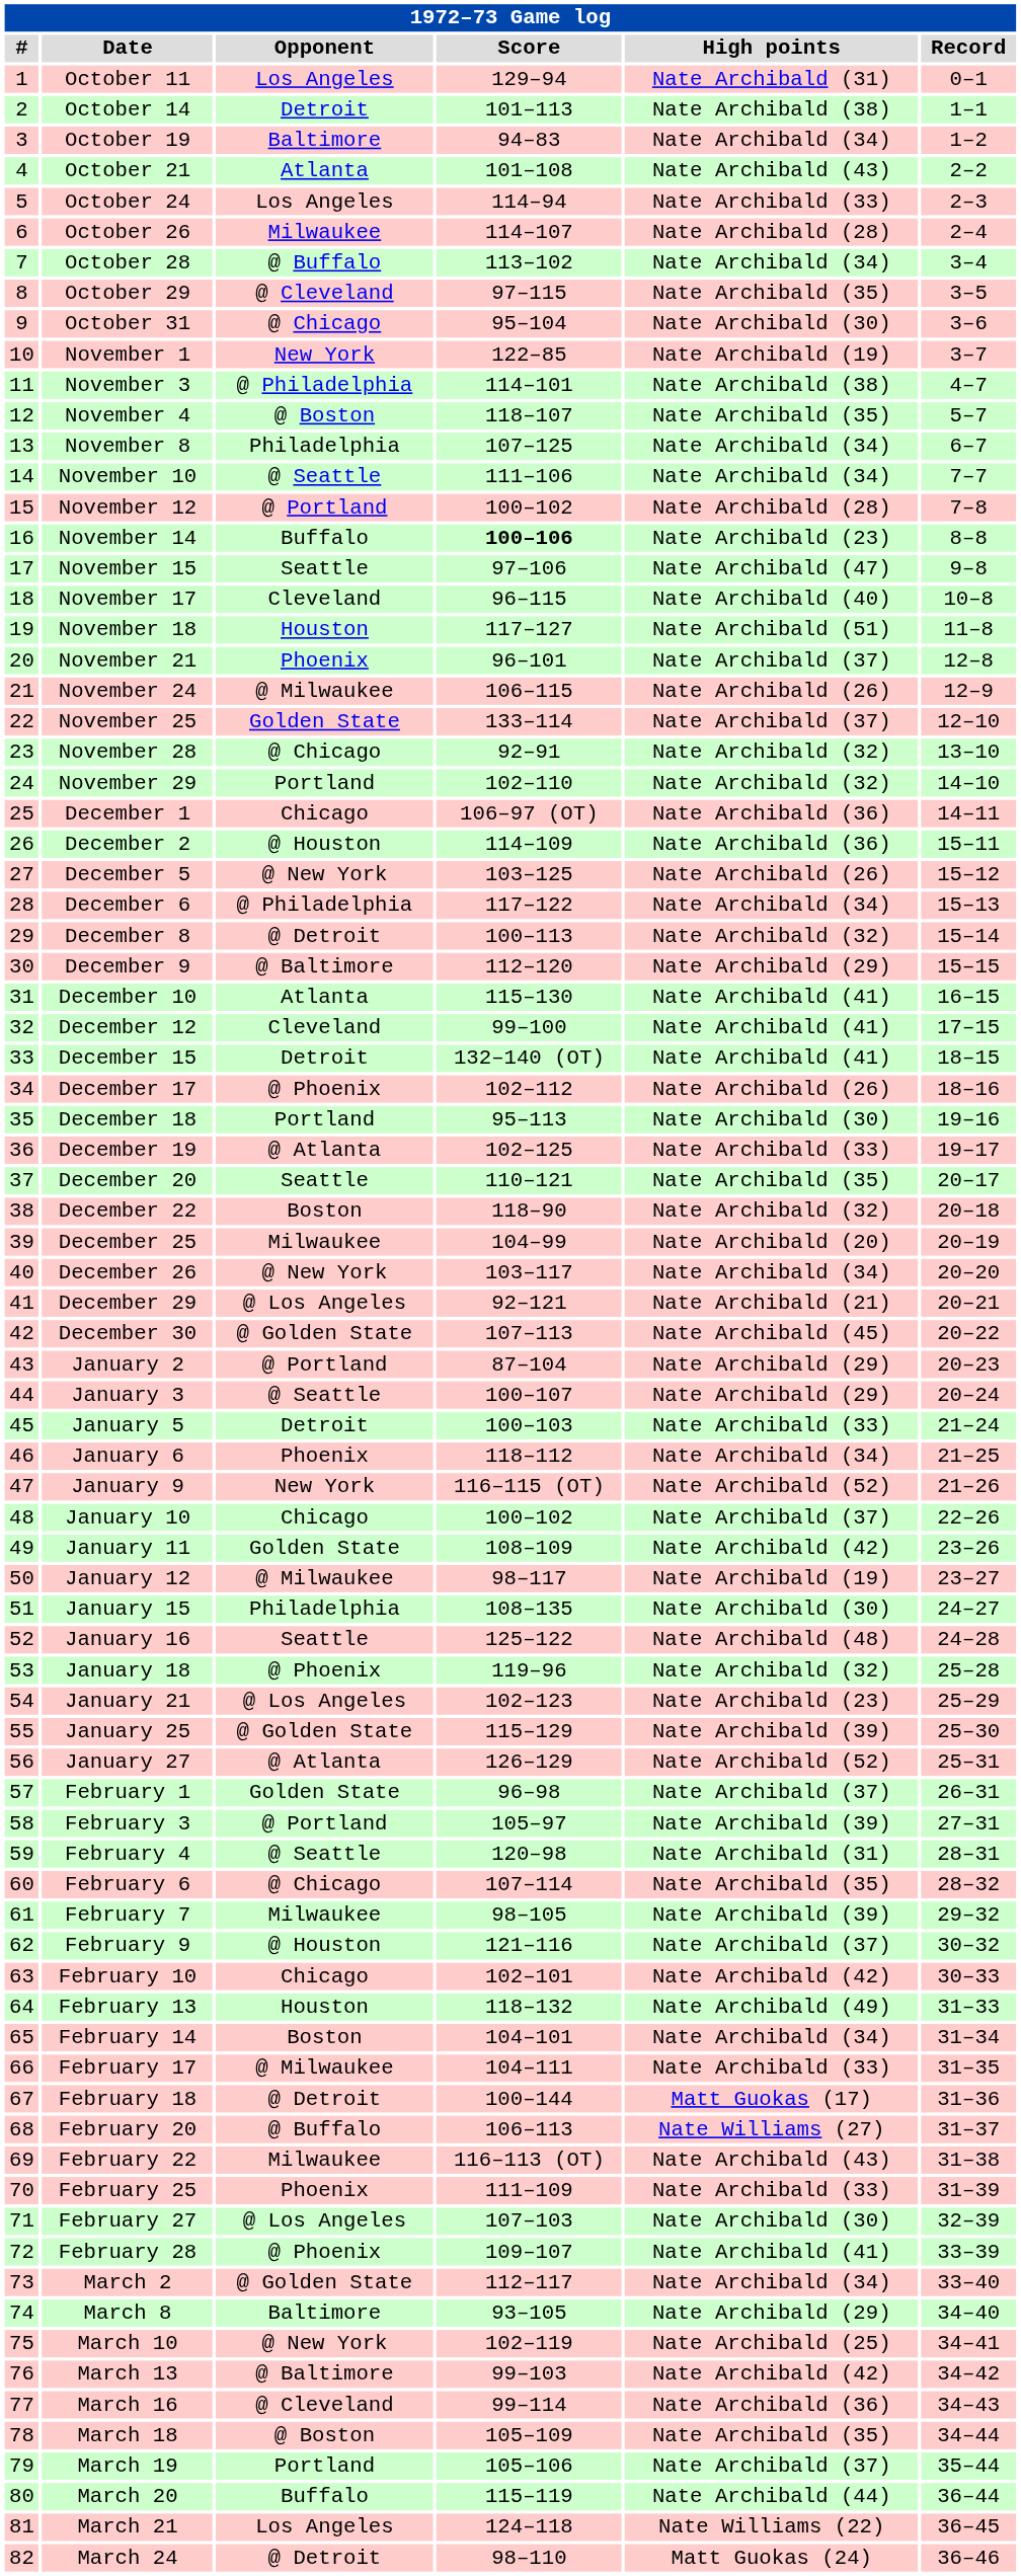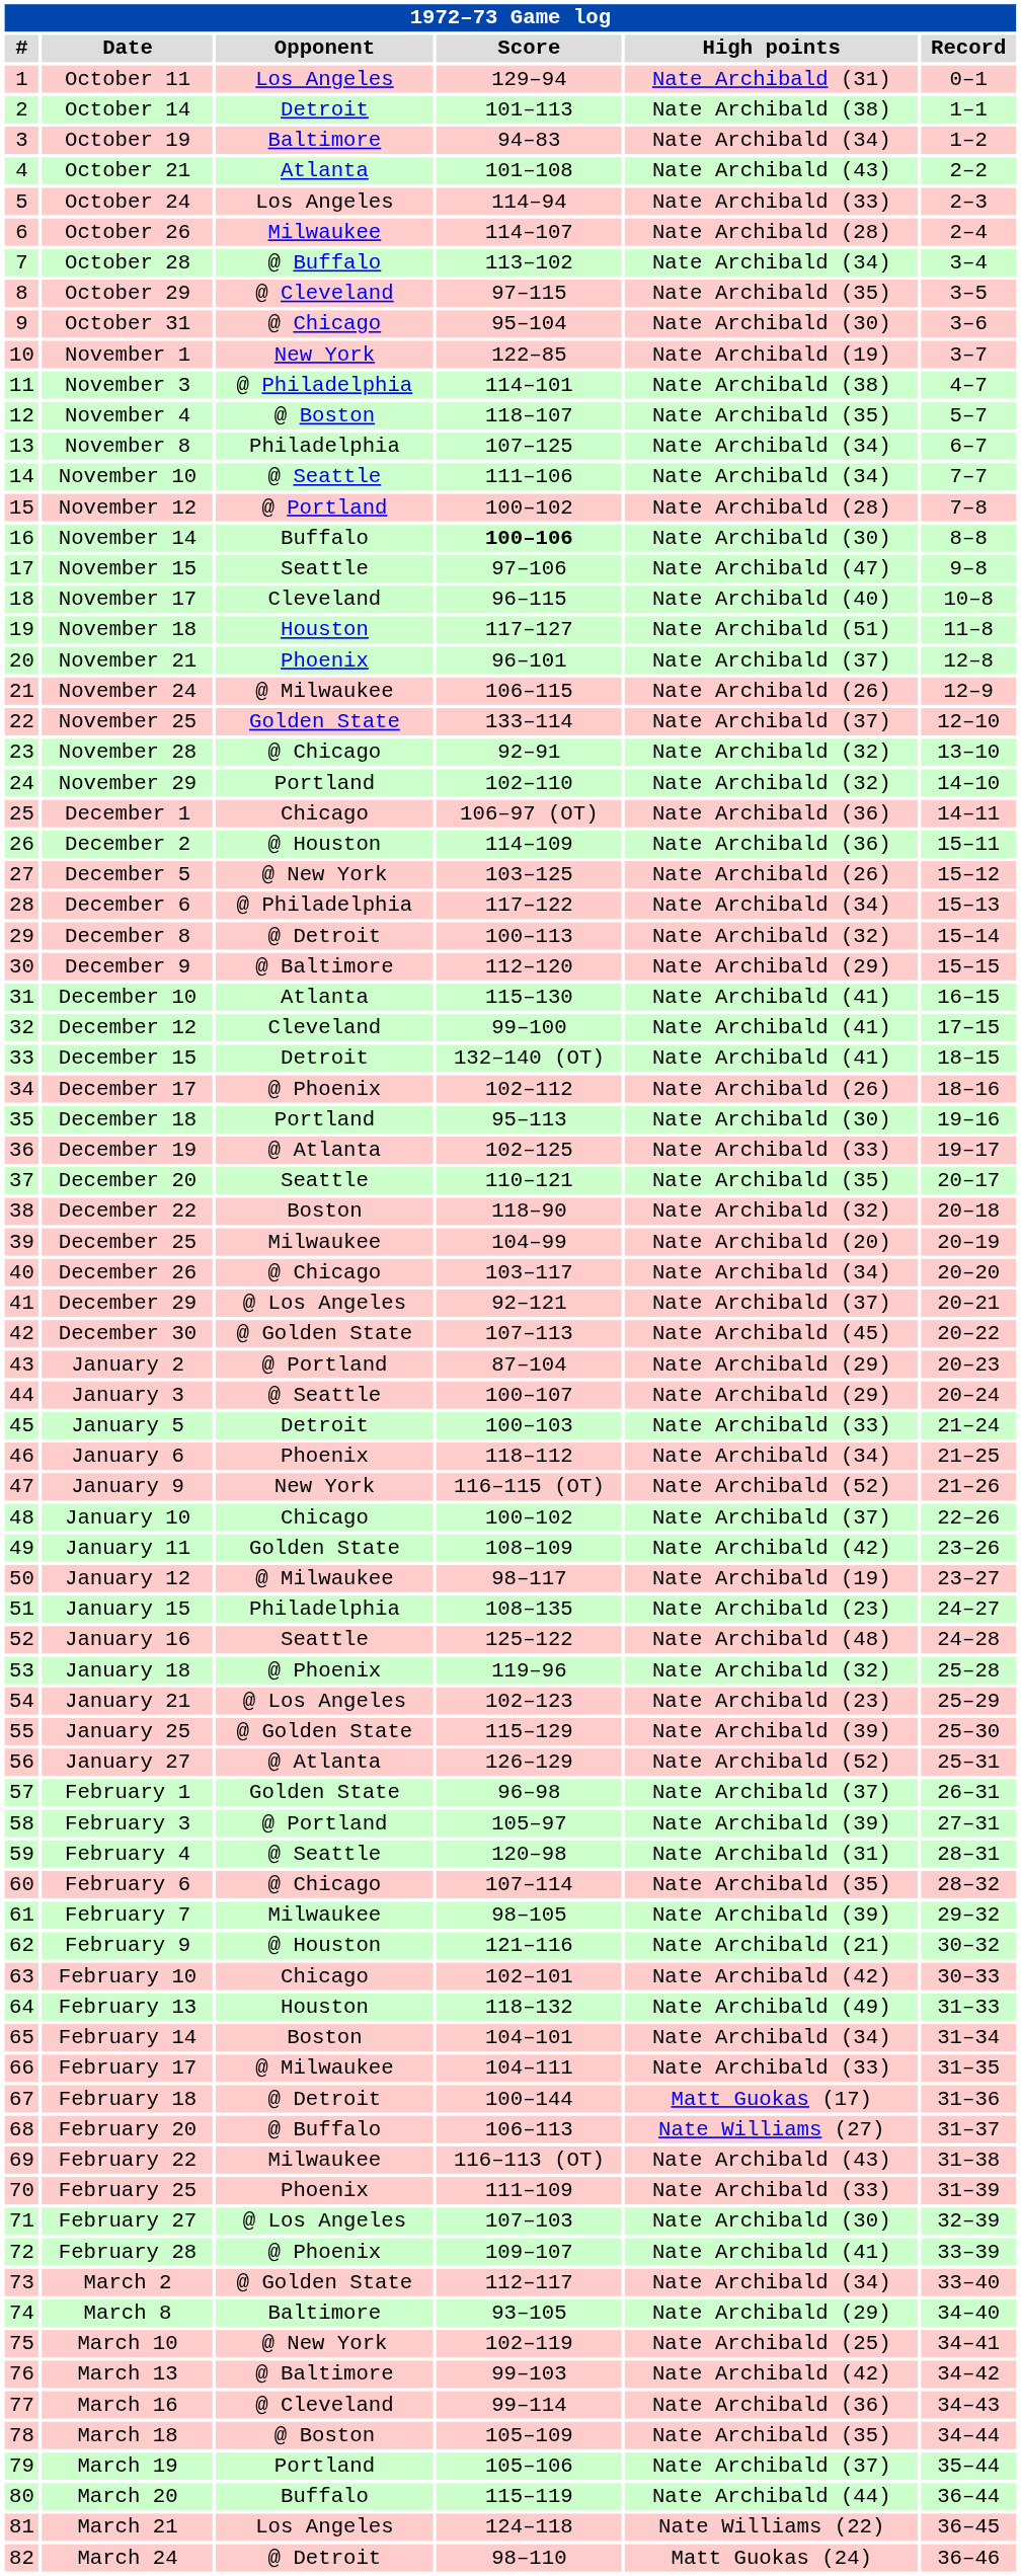 <table class="toccolours collapsible" width=50% style="clear:both; margin:1.5em auto; text-align:center">
 <tr>
 <th colspan=11 style="background:#0046AD; color:white;">1972–73 Game log</th>
 </tr>
 <tr align="center" bgcolor="#dddddd">
 <td><strong>#</strong></td>
 <td><strong>Date</strong></td>
 <td><strong>Opponent</strong></td>
 <td><strong>Score</strong></td>
 <td><strong>High points</strong></td>
 <td><strong>Record</strong></td>
 </tr>
 <tr align="center" bgcolor="ffcccc">
 <td>1</td>
 <td>October 11</td>
 <td><a href='#'>Los Angeles</a></td>
 <td>129–94</td>
 <td><a href='#'>Nate Archibald</a> (31)</td>
 <td>0–1</td>
 </tr>
 <tr align="center" bgcolor="ccffcc">
 <td>2</td>
 <td>October 14</td>
 <td><a href='#'>Detroit</a></td>
 <td>101–113</td>
 <td>Nate Archibald (38)</td>
 <td>1–1</td>
 </tr>
 <tr align="center" bgcolor="ffcccc">
 <td>3</td>
 <td>October 19</td>
 <td><a href='#'>Baltimore</a></td>
 <td>94–83</td>
 <td>Nate Archibald (34)</td>
 <td>1–2</td>
 </tr>
 <tr align="center" bgcolor="ccffcc">
 <td>4</td>
 <td>October 21</td>
 <td><a href='#'>Atlanta</a></td>
 <td>101–108</td>
 <td>Nate Archibald (43)</td>
 <td>2–2</td>
 </tr>
 <tr align="center" bgcolor="ffcccc">
 <td>5</td>
 <td>October 24</td>
 <td>Los Angeles</td>
 <td>114–94</td>
 <td>Nate Archibald (33)</td>
 <td>2–3</td>
 </tr>
 <tr align="center" bgcolor="ffcccc">
 <td>6</td>
 <td>October 26</td>
 <td><a href='#'>Milwaukee</a></td>
 <td>114–107</td>
 <td>Nate Archibald (28)</td>
 <td>2–4</td>
 </tr>
 <tr align="center" bgcolor="ccffcc">
 <td>7</td>
 <td>October 28</td>
 <td>@ <a href='#'>Buffalo</a></td>
 <td>113–102</td>
 <td>Nate Archibald (34)</td>
 <td>3–4</td>
 </tr>
 <tr align="center" bgcolor="ffcccc">
 <td>8</td>
 <td>October 29</td>
 <td>@ <a href='#'>Cleveland</a></td>
 <td>97–115</td>
 <td>Nate Archibald (35)</td>
 <td>3–5</td>
 </tr>
 <tr align="center" bgcolor="ffcccc">
 <td>9</td>
 <td>October 31</td>
 <td>@ <a href='#'>Chicago</a></td>
 <td>95–104</td>
 <td>Nate Archibald (30)</td>
 <td>3–6</td>
 </tr>
 <tr align="center" bgcolor="ffcccc">
 <td>10</td>
 <td>November 1</td>
 <td><a href='#'>New York</a></td>
 <td>122–85</td>
 <td>Nate Archibald (19)</td>
 <td>3–7</td>
 </tr>
 <tr align="center" bgcolor="ccffcc">
 <td>11</td>
 <td>November 3</td>
 <td>@ <a href='#'>Philadelphia</a></td>
 <td>114–101</td>
 <td>Nate Archibald (38)</td>
 <td>4–7</td>
 </tr>
 <tr align="center" bgcolor="ccffcc">
 <td>12</td>
 <td>November 4</td>
 <td>@ <a href='#'>Boston</a></td>
 <td>118–107</td>
 <td>Nate Archibald (35)</td>
 <td>5–7</td>
 </tr>
 <tr align="center" bgcolor="ccffcc">
 <td>13</td>
 <td>November 8</td>
 <td>Philadelphia</td>
 <td>107–125</td>
 <td>Nate Archibald (34)</td>
 <td>6–7</td>
 </tr>
 <tr align="center" bgcolor="ccffcc">
 <td>14</td>
 <td>November 10</td>
 <td>@ <a href='#'>Seattle</a></td>
 <td>111–106</td>
 <td>Nate Archibald (34)</td>
 <td>7–7</td>
 </tr>
 <tr align="center" bgcolor="ffcccc">
 <td>15</td>
 <td>November 12</td>
 <td>@ <a href='#'>Portland</a></td>
 <td>100–102</td>
 <td>Nate Archibald (28)</td>
 <td>7–8</td>
 </tr>
 <tr align="center" bgcolor="ccffcc">
 <td>16</td>
 <td>November 14</td>
 <td>Buffalo</td>
 <td><strong>100–106</strong></td>
-<td>Nate Archibald (23)</td>
+<td>Nate Archibald (30)</td>
 <td>8–8</td>
 </tr>
 <tr align="center" bgcolor="ccffcc">
 <td>17</td>
 <td>November 15</td>
 <td>Seattle</td>
 <td>97–106</td>
 <td>Nate Archibald (47)</td>
 <td>9–8</td>
 </tr>
 <tr align="center" bgcolor="ccffcc">
 <td>18</td>
 <td>November 17</td>
 <td>Cleveland</td>
 <td>96–115</td>
 <td>Nate Archibald (40)</td>
 <td>10–8</td>
 </tr>
 <tr align="center" bgcolor="ccffcc">
 <td>19</td>
 <td>November 18</td>
 <td><a href='#'>Houston</a></td>
 <td>117–127</td>
 <td>Nate Archibald (51)</td>
 <td>11–8</td>
 </tr>
 <tr align="center" bgcolor="ccffcc">
 <td>20</td>
 <td>November 21</td>
 <td><a href='#'>Phoenix</a></td>
 <td>96–101</td>
 <td>Nate Archibald (37)</td>
 <td>12–8</td>
 </tr>
 <tr align="center" bgcolor="ffcccc">
 <td>21</td>
 <td>November 24</td>
 <td>@ Milwaukee</td>
 <td>106–115</td>
 <td>Nate Archibald (26)</td>
 <td>12–9</td>
 </tr>
 <tr align="center" bgcolor="ffcccc">
 <td>22</td>
 <td>November 25</td>
 <td><a href='#'>Golden State</a></td>
 <td>133–114</td>
 <td>Nate Archibald (37)</td>
 <td>12–10</td>
 </tr>
 <tr align="center" bgcolor="ccffcc">
 <td>23</td>
 <td>November 28</td>
 <td>@ Chicago</td>
 <td>92–91</td>
 <td>Nate Archibald (32)</td>
 <td>13–10</td>
 </tr>
 <tr align="center" bgcolor="ccffcc">
 <td>24</td>
 <td>November 29</td>
 <td>Portland</td>
 <td>102–110</td>
 <td>Nate Archibald (32)</td>
 <td>14–10</td>
 </tr>
 <tr align="center" bgcolor="ffcccc">
 <td>25</td>
 <td>December 1</td>
 <td>Chicago</td>
 <td>106–97 (OT)</td>
 <td>Nate Archibald (36)</td>
 <td>14–11</td>
 </tr>
 <tr align="center" bgcolor="ccffcc">
 <td>26</td>
 <td>December 2</td>
 <td>@ Houston</td>
 <td>114–109</td>
 <td>Nate Archibald (36)</td>
 <td>15–11</td>
 </tr>
 <tr align="center" bgcolor="ffcccc">
 <td>27</td>
 <td>December 5</td>
 <td>@ New York</td>
 <td>103–125</td>
 <td>Nate Archibald (26)</td>
 <td>15–12</td>
 </tr>
 <tr align="center" bgcolor="ffcccc">
 <td>28</td>
 <td>December 6</td>
 <td>@ Philadelphia</td>
 <td>117–122</td>
 <td>Nate Archibald (34)</td>
 <td>15–13</td>
 </tr>
 <tr align="center" bgcolor="ffcccc">
 <td>29</td>
 <td>December 8</td>
 <td>@ Detroit</td>
 <td>100–113</td>
 <td>Nate Archibald (32)</td>
 <td>15–14</td>
 </tr>
 <tr align="center" bgcolor="ffcccc">
 <td>30</td>
 <td>December 9</td>
 <td>@ Baltimore</td>
 <td>112–120</td>
 <td>Nate Archibald (29)</td>
 <td>15–15</td>
 </tr>
 <tr align="center" bgcolor="ccffcc">
 <td>31</td>
 <td>December 10</td>
 <td>Atlanta</td>
 <td>115–130</td>
 <td>Nate Archibald (41)</td>
 <td>16–15</td>
 </tr>
 <tr align="center" bgcolor="ccffcc">
 <td>32</td>
 <td>December 12</td>
 <td>Cleveland</td>
 <td>99–100</td>
 <td>Nate Archibald (41)</td>
 <td>17–15</td>
 </tr>
 <tr align="center" bgcolor="ccffcc">
 <td>33</td>
 <td>December 15</td>
 <td>Detroit</td>
 <td>132–140 (OT)</td>
 <td>Nate Archibald (41)</td>
 <td>18–15</td>
 </tr>
 <tr align="center" bgcolor="ffcccc">
 <td>34</td>
 <td>December 17</td>
 <td>@ Phoenix</td>
 <td>102–112</td>
 <td>Nate Archibald (26)</td>
 <td>18–16</td>
 </tr>
 <tr align="center" bgcolor="ccffcc">
 <td>35</td>
 <td>December 18</td>
 <td>Portland</td>
 <td>95–113</td>
 <td>Nate Archibald (30)</td>
 <td>19–16</td>
 </tr>
 <tr align="center" bgcolor="ffcccc">
 <td>36</td>
 <td>December 19</td>
 <td>@ Atlanta</td>
 <td>102–125</td>
 <td>Nate Archibald (33)</td>
 <td>19–17</td>
 </tr>
 <tr align="center" bgcolor="ccffcc">
 <td>37</td>
 <td>December 20</td>
 <td>Seattle</td>
 <td>110–121</td>
 <td>Nate Archibald (35)</td>
 <td>20–17</td>
 </tr>
 <tr align="center" bgcolor="ffcccc">
 <td>38</td>
 <td>December 22</td>
 <td>Boston</td>
 <td>118–90</td>
 <td>Nate Archibald (32)</td>
 <td>20–18</td>
 </tr>
 <tr align="center" bgcolor="ffcccc">
 <td>39</td>
 <td>December 25</td>
 <td>Milwaukee</td>
 <td>104–99</td>
 <td>Nate Archibald (20)</td>
 <td>20–19</td>
 </tr>
 <tr align="center" bgcolor="ffcccc">
 <td>40</td>
 <td>December 26</td>
-<td>@ New York</td>
+<td>@ Chicago</td>
 <td>103–117</td>
 <td>Nate Archibald (34)</td>
 <td>20–20</td>
 </tr>
 <tr align="center" bgcolor="ffcccc">
 <td>41</td>
 <td>December 29</td>
 <td>@ Los Angeles</td>
 <td>92–121</td>
-<td>Nate Archibald (21)</td>
+<td>Nate Archibald (37)</td>
 <td>20–21</td>
 </tr>
 <tr align="center" bgcolor="ffcccc">
 <td>42</td>
 <td>December 30</td>
 <td>@ Golden State</td>
 <td>107–113</td>
 <td>Nate Archibald (45)</td>
 <td>20–22</td>
 </tr>
 <tr align="center" bgcolor="ffcccc">
 <td>43</td>
 <td>January 2</td>
 <td>@ Portland</td>
 <td>87–104</td>
 <td>Nate Archibald (29)</td>
 <td>20–23</td>
 </tr>
 <tr align="center" bgcolor="ffcccc">
 <td>44</td>
 <td>January 3</td>
 <td>@ Seattle</td>
 <td>100–107</td>
 <td>Nate Archibald (29)</td>
 <td>20–24</td>
 </tr>
 <tr align="center" bgcolor="ccffcc">
 <td>45</td>
 <td>January 5</td>
 <td>Detroit</td>
 <td>100–103</td>
 <td>Nate Archibald (33)</td>
 <td>21–24</td>
 </tr>
 <tr align="center" bgcolor="ffcccc">
 <td>46</td>
 <td>January 6</td>
 <td>Phoenix</td>
 <td>118–112</td>
 <td>Nate Archibald (34)</td>
 <td>21–25</td>
 </tr>
 <tr align="center" bgcolor="ffcccc">
 <td>47</td>
 <td>January 9</td>
 <td>New York</td>
 <td>116–115 (OT)</td>
 <td>Nate Archibald (52)</td>
 <td>21–26</td>
 </tr>
 <tr align="center" bgcolor="ccffcc">
 <td>48</td>
 <td>January 10</td>
 <td>Chicago</td>
 <td>100–102</td>
 <td>Nate Archibald (37)</td>
 <td>22–26</td>
 </tr>
 <tr align="center" bgcolor="ccffcc">
 <td>49</td>
 <td>January 11</td>
 <td>Golden State</td>
 <td>108–109</td>
 <td>Nate Archibald (42)</td>
 <td>23–26</td>
 </tr>
 <tr align="center" bgcolor="ffcccc">
 <td>50</td>
 <td>January 12</td>
 <td>@ Milwaukee</td>
 <td>98–117</td>
 <td>Nate Archibald (19)</td>
 <td>23–27</td>
 </tr>
 <tr align="center" bgcolor="ccffcc">
 <td>51</td>
 <td>January 15</td>
 <td>Philadelphia</td>
 <td>108–135</td>
-<td>Nate Archibald (30)</td>
+<td>Nate Archibald (23)</td>
 <td>24–27</td>
 </tr>
 <tr align="center" bgcolor="ffcccc">
 <td>52</td>
 <td>January 16</td>
 <td>Seattle</td>
 <td>125–122</td>
 <td>Nate Archibald (48)</td>
 <td>24–28</td>
 </tr>
 <tr align="center" bgcolor="ccffcc">
 <td>53</td>
 <td>January 18</td>
 <td>@ Phoenix</td>
 <td>119–96</td>
 <td>Nate Archibald (32)</td>
 <td>25–28</td>
 </tr>
 <tr align="center" bgcolor="ffcccc">
 <td>54</td>
 <td>January 21</td>
 <td>@ Los Angeles</td>
 <td>102–123</td>
 <td>Nate Archibald (23)</td>
 <td>25–29</td>
 </tr>
 <tr align="center" bgcolor="ffcccc">
 <td>55</td>
 <td>January 25</td>
 <td>@ Golden State</td>
 <td>115–129</td>
 <td>Nate Archibald (39)</td>
 <td>25–30</td>
 </tr>
 <tr align="center" bgcolor="ffcccc">
 <td>56</td>
 <td>January 27</td>
 <td>@ Atlanta</td>
 <td>126–129</td>
 <td>Nate Archibald (52)</td>
 <td>25–31</td>
 </tr>
 <tr align="center" bgcolor="ccffcc">
 <td>57</td>
 <td>February 1</td>
 <td>Golden State</td>
 <td>96–98</td>
 <td>Nate Archibald (37)</td>
 <td>26–31</td>
 </tr>
 <tr align="center" bgcolor="ccffcc">
 <td>58</td>
 <td>February 3</td>
 <td>@ Portland</td>
 <td>105–97</td>
 <td>Nate Archibald (39)</td>
 <td>27–31</td>
 </tr>
 <tr align="center" bgcolor="ccffcc">
 <td>59</td>
 <td>February 4</td>
 <td>@ Seattle</td>
 <td>120–98</td>
 <td>Nate Archibald (31)</td>
 <td>28–31</td>
 </tr>
 <tr align="center" bgcolor="ffcccc">
 <td>60</td>
 <td>February 6</td>
 <td>@ Chicago</td>
 <td>107–114</td>
 <td>Nate Archibald (35)</td>
 <td>28–32</td>
 </tr>
 <tr align="center" bgcolor="ccffcc">
 <td>61</td>
 <td>February 7</td>
 <td>Milwaukee</td>
 <td>98–105</td>
 <td>Nate Archibald (39)</td>
 <td>29–32</td>
 </tr>
 <tr align="center" bgcolor="ccffcc">
 <td>62</td>
 <td>February 9</td>
 <td>@ Houston</td>
 <td>121–116</td>
-<td>Nate Archibald (37)</td>
+<td>Nate Archibald (21)</td>
 <td>30–32</td>
 </tr>
 <tr align="center" bgcolor="ffcccc">
 <td>63</td>
 <td>February 10</td>
 <td>Chicago</td>
 <td>102–101</td>
 <td>Nate Archibald (42)</td>
 <td>30–33</td>
 </tr>
 <tr align="center" bgcolor="ccffcc">
 <td>64</td>
 <td>February 13</td>
 <td>Houston</td>
 <td>118–132</td>
 <td>Nate Archibald (49)</td>
 <td>31–33</td>
 </tr>
 <tr align="center" bgcolor="ffcccc">
 <td>65</td>
 <td>February 14</td>
 <td>Boston</td>
 <td>104–101</td>
 <td>Nate Archibald (34)</td>
 <td>31–34</td>
 </tr>
 <tr align="center" bgcolor="ffcccc">
 <td>66</td>
 <td>February 17</td>
 <td>@ Milwaukee</td>
 <td>104–111</td>
 <td>Nate Archibald (33)</td>
 <td>31–35</td>
 </tr>
 <tr align="center" bgcolor="ffcccc">
 <td>67</td>
 <td>February 18</td>
 <td>@ Detroit</td>
 <td>100–144</td>
 <td><a href='#'>Matt Guokas</a> (17)</td>
 <td>31–36</td>
 </tr>
 <tr align="center" bgcolor="ffcccc">
 <td>68</td>
 <td>February 20</td>
 <td>@ Buffalo</td>
 <td>106–113</td>
 <td><a href='#'>Nate Williams</a> (27)</td>
 <td>31–37</td>
 </tr>
 <tr align="center" bgcolor="ffcccc">
 <td>69</td>
 <td>February 22</td>
 <td>Milwaukee</td>
 <td>116–113 (OT)</td>
 <td>Nate Archibald (43)</td>
 <td>31–38</td>
 </tr>
 <tr align="center" bgcolor="ffcccc">
 <td>70</td>
 <td>February 25</td>
 <td>Phoenix</td>
 <td>111–109</td>
 <td>Nate Archibald (33)</td>
 <td>31–39</td>
 </tr>
 <tr align="center" bgcolor="ccffcc">
 <td>71</td>
 <td>February 27</td>
 <td>@ Los Angeles</td>
 <td>107–103</td>
 <td>Nate Archibald (30)</td>
 <td>32–39</td>
 </tr>
 <tr align="center" bgcolor="ccffcc">
 <td>72</td>
 <td>February 28</td>
 <td>@ Phoenix</td>
 <td>109–107</td>
 <td>Nate Archibald (41)</td>
 <td>33–39</td>
 </tr>
 <tr align="center" bgcolor="ffcccc">
 <td>73</td>
 <td>March 2</td>
 <td>@ Golden State</td>
 <td>112–117</td>
 <td>Nate Archibald (34)</td>
 <td>33–40</td>
 </tr>
 <tr align="center" bgcolor="ccffcc">
 <td>74</td>
 <td>March 8</td>
 <td>Baltimore</td>
 <td>93–105</td>
 <td>Nate Archibald (29)</td>
 <td>34–40</td>
 </tr>
 <tr align="center" bgcolor="ffcccc">
 <td>75</td>
 <td>March 10</td>
 <td>@ New York</td>
 <td>102–119</td>
 <td>Nate Archibald (25)</td>
 <td>34–41</td>
 </tr>
 <tr align="center" bgcolor="ffcccc">
 <td>76</td>
 <td>March 13</td>
 <td>@ Baltimore</td>
 <td>99–103</td>
 <td>Nate Archibald (42)</td>
 <td>34–42</td>
 </tr>
 <tr align="center" bgcolor="ffcccc">
 <td>77</td>
 <td>March 16</td>
 <td>@ Cleveland</td>
 <td>99–114</td>
 <td>Nate Archibald (36)</td>
 <td>34–43</td>
 </tr>
 <tr align="center" bgcolor="ffcccc">
 <td>78</td>
 <td>March 18</td>
 <td>@ Boston</td>
 <td>105–109</td>
 <td>Nate Archibald (35)</td>
 <td>34–44</td>
 </tr>
 <tr align="center" bgcolor="ccffcc">
 <td>79</td>
 <td>March 19</td>
 <td>Portland</td>
 <td>105–106</td>
 <td>Nate Archibald (37)</td>
 <td>35–44</td>
 </tr>
 <tr align="center" bgcolor="ccffcc">
 <td>80</td>
 <td>March 20</td>
 <td>Buffalo</td>
 <td>115–119</td>
 <td>Nate Archibald (44)</td>
 <td>36–44</td>
 </tr>
 <tr align="center" bgcolor="ffcccc">
 <td>81</td>
 <td>March 21</td>
 <td>Los Angeles</td>
 <td>124–118</td>
 <td>Nate Williams (22)</td>
 <td>36–45</td>
 </tr>
 <tr align="center" bgcolor="ffcccc">
 <td>82</td>
 <td>March 24</td>
 <td>@ Detroit</td>
 <td>98–110</td>
 <td>Matt Guokas (24)</td>
 <td>36–46</td>
 </tr>
 </table>
